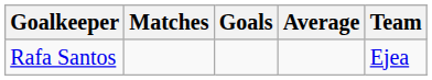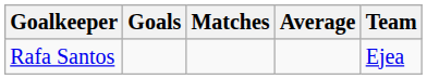 <table class="wikitable sortable" class="wikitable">
 <tr style="background:#ccc; text-align:center;">
 <th>Goalkeeper</th>
+<th>Goals</th>
 <th>Matches</th>
-<th>Goals</th>
 <th>Average</th>
 <th>Team</th>
 </tr>
 <tr>
 <td> <a href='#'>Rafa Santos</a></td>
 <td></td>
 <td></td>
 <td></td>
 <td><a href='#'>Ejea</a></td>
 </tr>
 </table>
